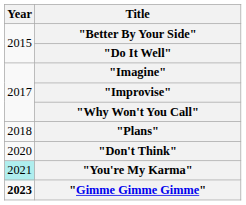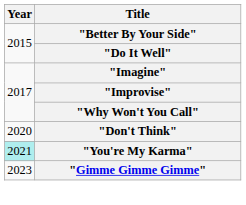 <table class="wikitable plainrowheaders" style="text-align:center;">
 <tr>
 <th scope="col">Year</th>
 <th scope="col" style="width:260px;">Title</th>
 </tr>
 <tr>
 <td rowspan="2">2015</td>
 <th scope="row">"Better By Your Side"<br></th>
 </tr>
 <tr>
 <th scope="row">"Do It Well"<br></th>
 </tr>
 <tr>
 <td rowspan="3">2017</td>
 <th scope="row">"Imagine"<br></th>
 </tr>
 <tr>
 <th scope="row">"Improvise"<br></th>
 </tr>
 <tr>
 <th scope="row">"Why Won't You Call"<br></th>
 </tr>
 <tr>
-<td rowspan="1">2018</td>
-<th scope="row">"Plans"<br></th>
-</tr>
-<tr>
 <td rowspan="1">2020</td>
 <th scope="row">"Don't Think"<br></th>
 </tr>
 <tr>
 <td rowspan="1" style="background: paleturquoise;">2021</td>
 <th scope="row">"You're My Karma" </th>
 </tr>
 <tr>
-<td rowspan="1"><strong>2023</strong></td>
+<td rowspan="1">2023</td>
 <th scope="row">"<a href='#'>Gimme Gimme Gimme</a>"<br></th>
 </tr>
 </table>
